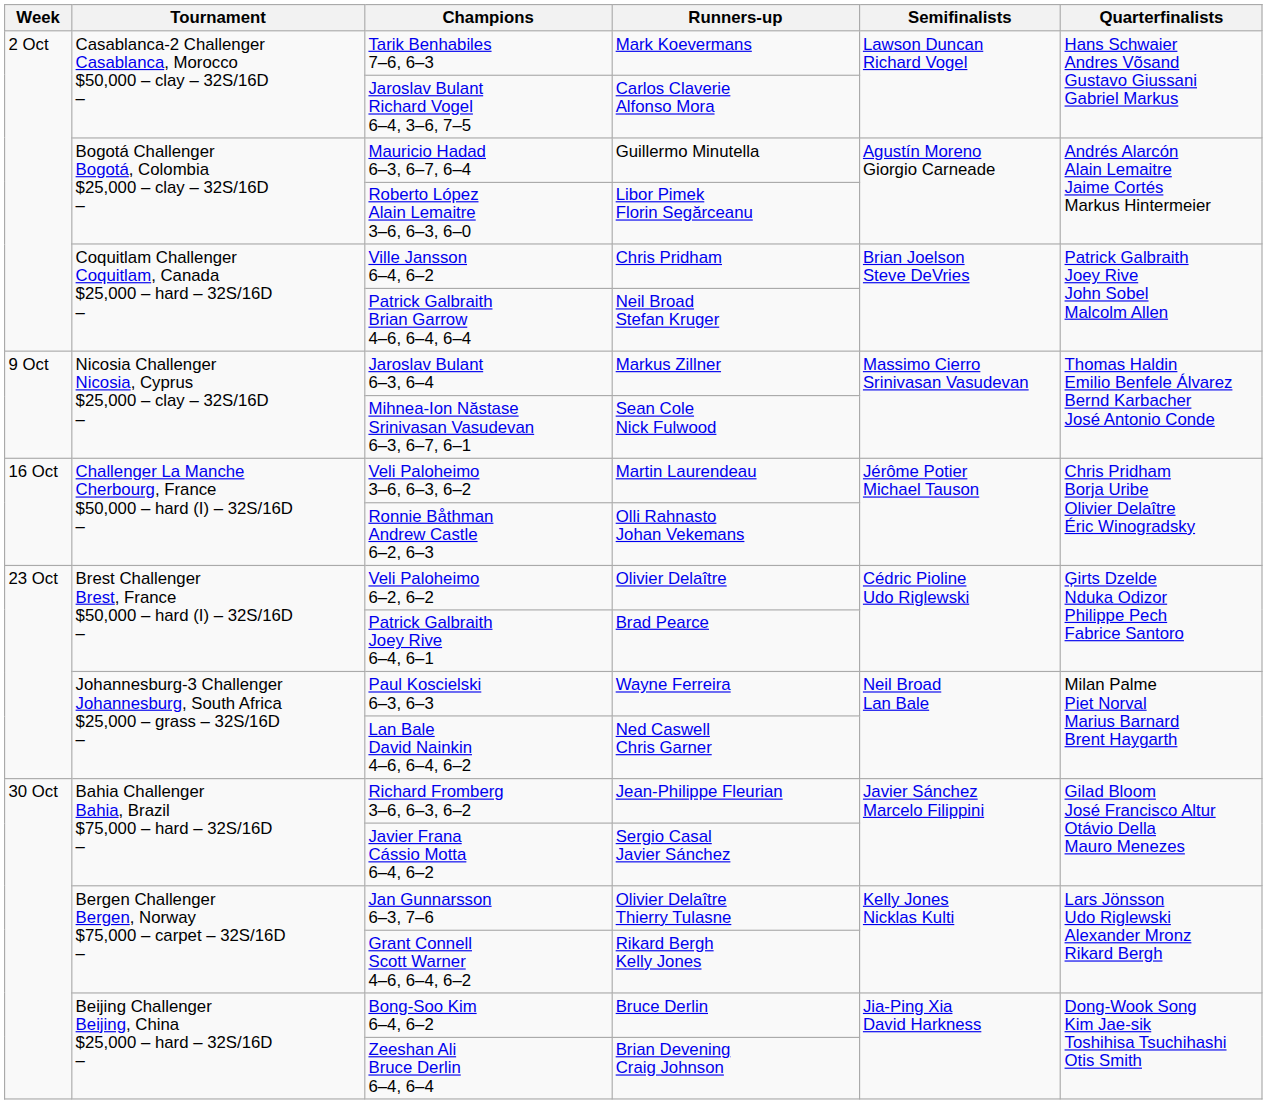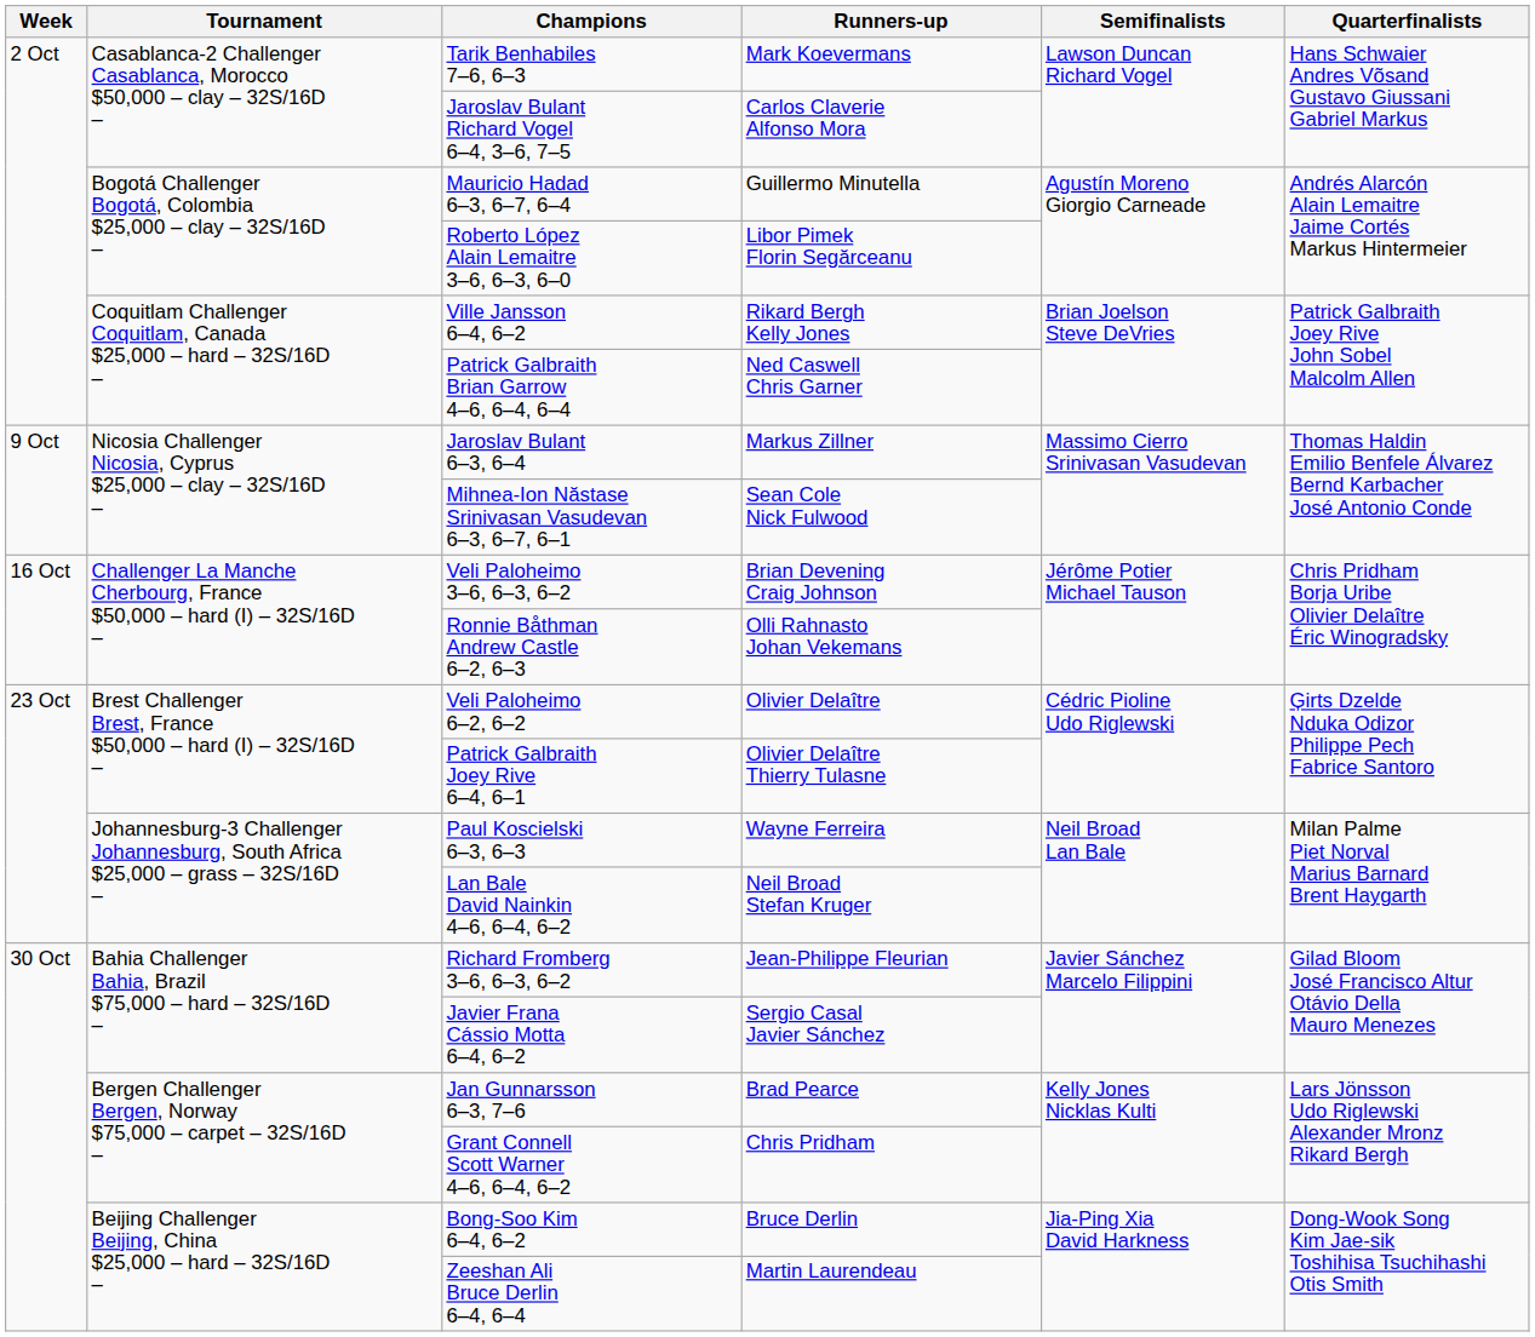 <table class="wikitable" style="font-size:92%;">
 <tr>
 <th style="width:52px;">Week</th>
 <th width="250">Tournament</th>
 <th width="210">Champions</th>
 <th width="210">Runners-up</th>
 <th width="170">Semifinalists</th>
 <th width="170">Quarterfinalists</th>
 </tr>
 <tr valign="top">
 <td rowspan="6">2 Oct</td>
 <td rowspan="2">Casablanca-2 Challenger<br> <a href='#'>Casablanca</a>, Morocco<br>$50,000 – clay – 32S/16D<br>  – </td>
 <td> <a href='#'>Tarik Benhabiles</a> <br>7–6, 6–3</td>
 <td> <a href='#'>Mark Koevermans</a></td>
 <td rowspan="2"> <a href='#'>Lawson Duncan</a> <br>  <a href='#'>Richard Vogel</a></td>
 <td rowspan="2"> <a href='#'>Hans Schwaier</a> <br> <a href='#'>Andres Võsand</a> <br> <a href='#'>Gustavo Giussani</a> <br>  <a href='#'>Gabriel Markus</a></td>
 </tr>
 <tr valign="top">
 <td> <a href='#'>Jaroslav Bulant</a> <br> <a href='#'>Richard Vogel</a><br>6–4, 3–6, 7–5</td>
 <td> <a href='#'>Carlos Claverie</a> <br>  <a href='#'>Alfonso Mora</a></td>
 </tr>
 <tr valign="top">
 <td rowspan="2">Bogotá Challenger<br> <a href='#'>Bogotá</a>, Colombia<br>$25,000 – clay – 32S/16D<br>  – </td>
 <td> <a href='#'>Mauricio Hadad</a> <br>6–3, 6–7, 6–4</td>
 <td> Guillermo Minutella</td>
 <td rowspan="2"> <a href='#'>Agustín Moreno</a> <br>  Giorgio Carneade</td>
 <td rowspan="2"> <a href='#'>Andrés Alarcón</a> <br> <a href='#'>Alain Lemaitre</a> <br> <a href='#'>Jaime Cortés</a> <br>  Markus Hintermeier</td>
 </tr>
 <tr valign="top">
 <td> <a href='#'>Roberto López</a> <br> <a href='#'>Alain Lemaitre</a><br>3–6, 6–3, 6–0</td>
 <td> <a href='#'>Libor Pimek</a> <br> <a href='#'>Florin Segărceanu</a></td>
 </tr>
 <tr valign="top">
 <td rowspan="2">Coquitlam Challenger<br> <a href='#'>Coquitlam</a>, Canada<br>$25,000 – hard – 32S/16D<br>  – </td>
 <td> <a href='#'>Ville Jansson</a> <br>6–4, 6–2</td>
-<td> <a href='#'>Chris Pridham</a></td>
+<td> <a href='#'>Rikard Bergh</a> <br> <a href='#'>Kelly Jones</a></td>
 <td rowspan="2"> <a href='#'>Brian Joelson</a> <br>  <a href='#'>Steve DeVries</a></td>
 <td rowspan="2"> <a href='#'>Patrick Galbraith</a> <br> <a href='#'>Joey Rive</a> <br> <a href='#'>John Sobel</a> <br>  <a href='#'>Malcolm Allen</a></td>
 </tr>
 <tr valign="top">
 <td> <a href='#'>Patrick Galbraith</a> <br> <a href='#'>Brian Garrow</a><br>4–6, 6–4, 6–4</td>
-<td> <a href='#'>Neil Broad</a> <br> <a href='#'>Stefan Kruger</a></td>
+<td> <a href='#'>Ned Caswell</a> <br>  <a href='#'>Chris Garner</a></td>
 </tr>
 <tr valign="top">
 <td rowspan="2">9 Oct</td>
 <td rowspan="2">Nicosia Challenger<br> <a href='#'>Nicosia</a>, Cyprus<br>$25,000 – clay – 32S/16D<br>  – </td>
 <td> <a href='#'>Jaroslav Bulant</a> <br>6–3, 6–4</td>
 <td> <a href='#'>Markus Zillner</a></td>
 <td rowspan="2"> <a href='#'>Massimo Cierro</a> <br>  <a href='#'>Srinivasan Vasudevan</a></td>
 <td rowspan="2"> <a href='#'>Thomas Haldin</a> <br> <a href='#'>Emilio Benfele Álvarez</a> <br> <a href='#'>Bernd Karbacher</a> <br>  <a href='#'>José Antonio Conde</a></td>
 </tr>
 <tr valign="top">
 <td> <a href='#'>Mihnea-Ion Năstase</a> <br> <a href='#'>Srinivasan Vasudevan</a><br>6–3, 6–7, 6–1</td>
 <td> <a href='#'>Sean Cole</a> <br> <a href='#'>Nick Fulwood</a></td>
 </tr>
 <tr valign="top">
 <td rowspan="2">16 Oct</td>
 <td rowspan="2"><a href='#'>Challenger La Manche</a><br> <a href='#'>Cherbourg</a>, France<br>$50,000 – hard (I) – 32S/16D<br>  – </td>
 <td> <a href='#'>Veli Paloheimo</a> <br>3–6, 6–3, 6–2</td>
-<td> <a href='#'>Martin Laurendeau</a></td>
+<td> <a href='#'>Brian Devening</a> <br> <a href='#'>Craig Johnson</a></td>
 <td rowspan="2"> <a href='#'>Jérôme Potier</a> <br>  <a href='#'>Michael Tauson</a></td>
 <td rowspan="2"> <a href='#'>Chris Pridham</a> <br> <a href='#'>Borja Uribe</a> <br> <a href='#'>Olivier Delaître</a> <br> <a href='#'>Éric Winogradsky</a></td>
 </tr>
 <tr valign="top">
 <td> <a href='#'>Ronnie Båthman</a> <br><a href='#'>Andrew Castle</a><br>6–2, 6–3</td>
 <td> <a href='#'>Olli Rahnasto</a> <br> <a href='#'>Johan Vekemans</a></td>
 </tr>
 <tr valign="top">
 <td rowspan="4">23 Oct</td>
 <td rowspan="2">Brest Challenger<br> <a href='#'>Brest</a>, France<br>$50,000 – hard (I) – 32S/16D<br>  – </td>
 <td> <a href='#'>Veli Paloheimo</a> <br>6–2, 6–2</td>
 <td> <a href='#'>Olivier Delaître</a></td>
 <td rowspan="2"> <a href='#'>Cédric Pioline</a> <br>  <a href='#'>Udo Riglewski</a></td>
 <td rowspan="2"> <a href='#'>Ģirts Dzelde</a> <br> <a href='#'>Nduka Odizor</a> <br> <a href='#'>Philippe Pech</a><br>  <a href='#'>Fabrice Santoro</a></td>
 </tr>
 <tr valign="top">
 <td> <a href='#'>Patrick Galbraith</a> <br> <a href='#'>Joey Rive</a><br>6–4, 6–1</td>
-<td> <a href='#'>Brad Pearce</a></td>
+<td> <a href='#'>Olivier Delaître</a> <br> <a href='#'>Thierry Tulasne</a></td>
 </tr>
 <tr valign="top">
 <td rowspan="2">Johannesburg-3 Challenger<br> <a href='#'>Johannesburg</a>, South Africa<br>$25,000 – grass – 32S/16D<br>  – </td>
 <td> <a href='#'>Paul Koscielski</a> <br>6–3, 6–3</td>
 <td> <a href='#'>Wayne Ferreira</a></td>
 <td rowspan="2"> <a href='#'>Neil Broad</a> <br>  <a href='#'>Lan Bale</a></td>
 <td rowspan="2"> Milan Palme <br> <a href='#'>Piet Norval</a> <br> <a href='#'>Marius Barnard</a><br>  <a href='#'>Brent Haygarth</a></td>
 </tr>
 <tr valign="top">
 <td> <a href='#'>Lan Bale</a> <br> <a href='#'>David Nainkin</a><br>4–6, 6–4, 6–2</td>
-<td> <a href='#'>Ned Caswell</a> <br>  <a href='#'>Chris Garner</a></td>
+<td> <a href='#'>Neil Broad</a> <br> <a href='#'>Stefan Kruger</a></td>
 </tr>
 <tr valign="top">
 <td rowspan="6">30 Oct</td>
 <td rowspan="2">Bahia Challenger<br> <a href='#'>Bahia</a>, Brazil<br>$75,000 – hard – 32S/16D<br>  – </td>
 <td> <a href='#'>Richard Fromberg</a> <br>3–6, 6–3, 6–2</td>
 <td> <a href='#'>Jean-Philippe Fleurian</a></td>
 <td rowspan="2"> <a href='#'>Javier Sánchez</a> <br>  <a href='#'>Marcelo Filippini</a></td>
 <td rowspan="2"> <a href='#'>Gilad Bloom</a> <br> <a href='#'>José Francisco Altur</a> <br> <a href='#'>Otávio Della</a><br>  <a href='#'>Mauro Menezes</a></td>
 </tr>
 <tr valign="top">
 <td> <a href='#'>Javier Frana</a> <br> <a href='#'>Cássio Motta</a><br>6–4, 6–2</td>
 <td> <a href='#'>Sergio Casal</a> <br> <a href='#'>Javier Sánchez</a></td>
 </tr>
 <tr valign="top">
 <td rowspan="2">Bergen Challenger<br> <a href='#'>Bergen</a>, Norway<br>$75,000 – carpet – 32S/16D<br>  – </td>
 <td> <a href='#'>Jan Gunnarsson</a> <br>6–3, 7–6</td>
-<td> <a href='#'>Olivier Delaître</a> <br> <a href='#'>Thierry Tulasne</a></td>
+<td> <a href='#'>Brad Pearce</a></td>
 <td rowspan="2"> <a href='#'>Kelly Jones</a> <br>  <a href='#'>Nicklas Kulti</a></td>
 <td rowspan="2"> <a href='#'>Lars Jönsson</a> <br> <a href='#'>Udo Riglewski</a> <br> <a href='#'>Alexander Mronz</a><br>  <a href='#'>Rikard Bergh</a></td>
 </tr>
 <tr valign="top">
 <td> <a href='#'>Grant Connell</a> <br> <a href='#'>Scott Warner</a><br>4–6, 6–4, 6–2</td>
-<td> <a href='#'>Rikard Bergh</a> <br> <a href='#'>Kelly Jones</a></td>
+<td> <a href='#'>Chris Pridham</a></td>
 </tr>
 <tr valign="top">
 <td rowspan="2">Beijing Challenger<br> <a href='#'>Beijing</a>, China<br>$25,000 – hard – 32S/16D<br>  – </td>
 <td> <a href='#'>Bong-Soo Kim</a> <br>6–4, 6–2</td>
 <td> <a href='#'>Bruce Derlin</a></td>
 <td rowspan="2"> <a href='#'>Jia-Ping Xia</a> <br>  <a href='#'>David Harkness</a></td>
 <td rowspan="2"> <a href='#'>Dong-Wook Song</a> <br> <a href='#'>Kim Jae-sik</a> <br> <a href='#'>Toshihisa Tsuchihashi</a><br>  <a href='#'>Otis Smith</a></td>
 </tr>
 <tr valign="top">
 <td> <a href='#'>Zeeshan Ali</a> <br> <a href='#'>Bruce Derlin</a><br>6–4, 6–4</td>
-<td> <a href='#'>Brian Devening</a> <br> <a href='#'>Craig Johnson</a></td>
+<td> <a href='#'>Martin Laurendeau</a></td>
 </tr>
 </table>
